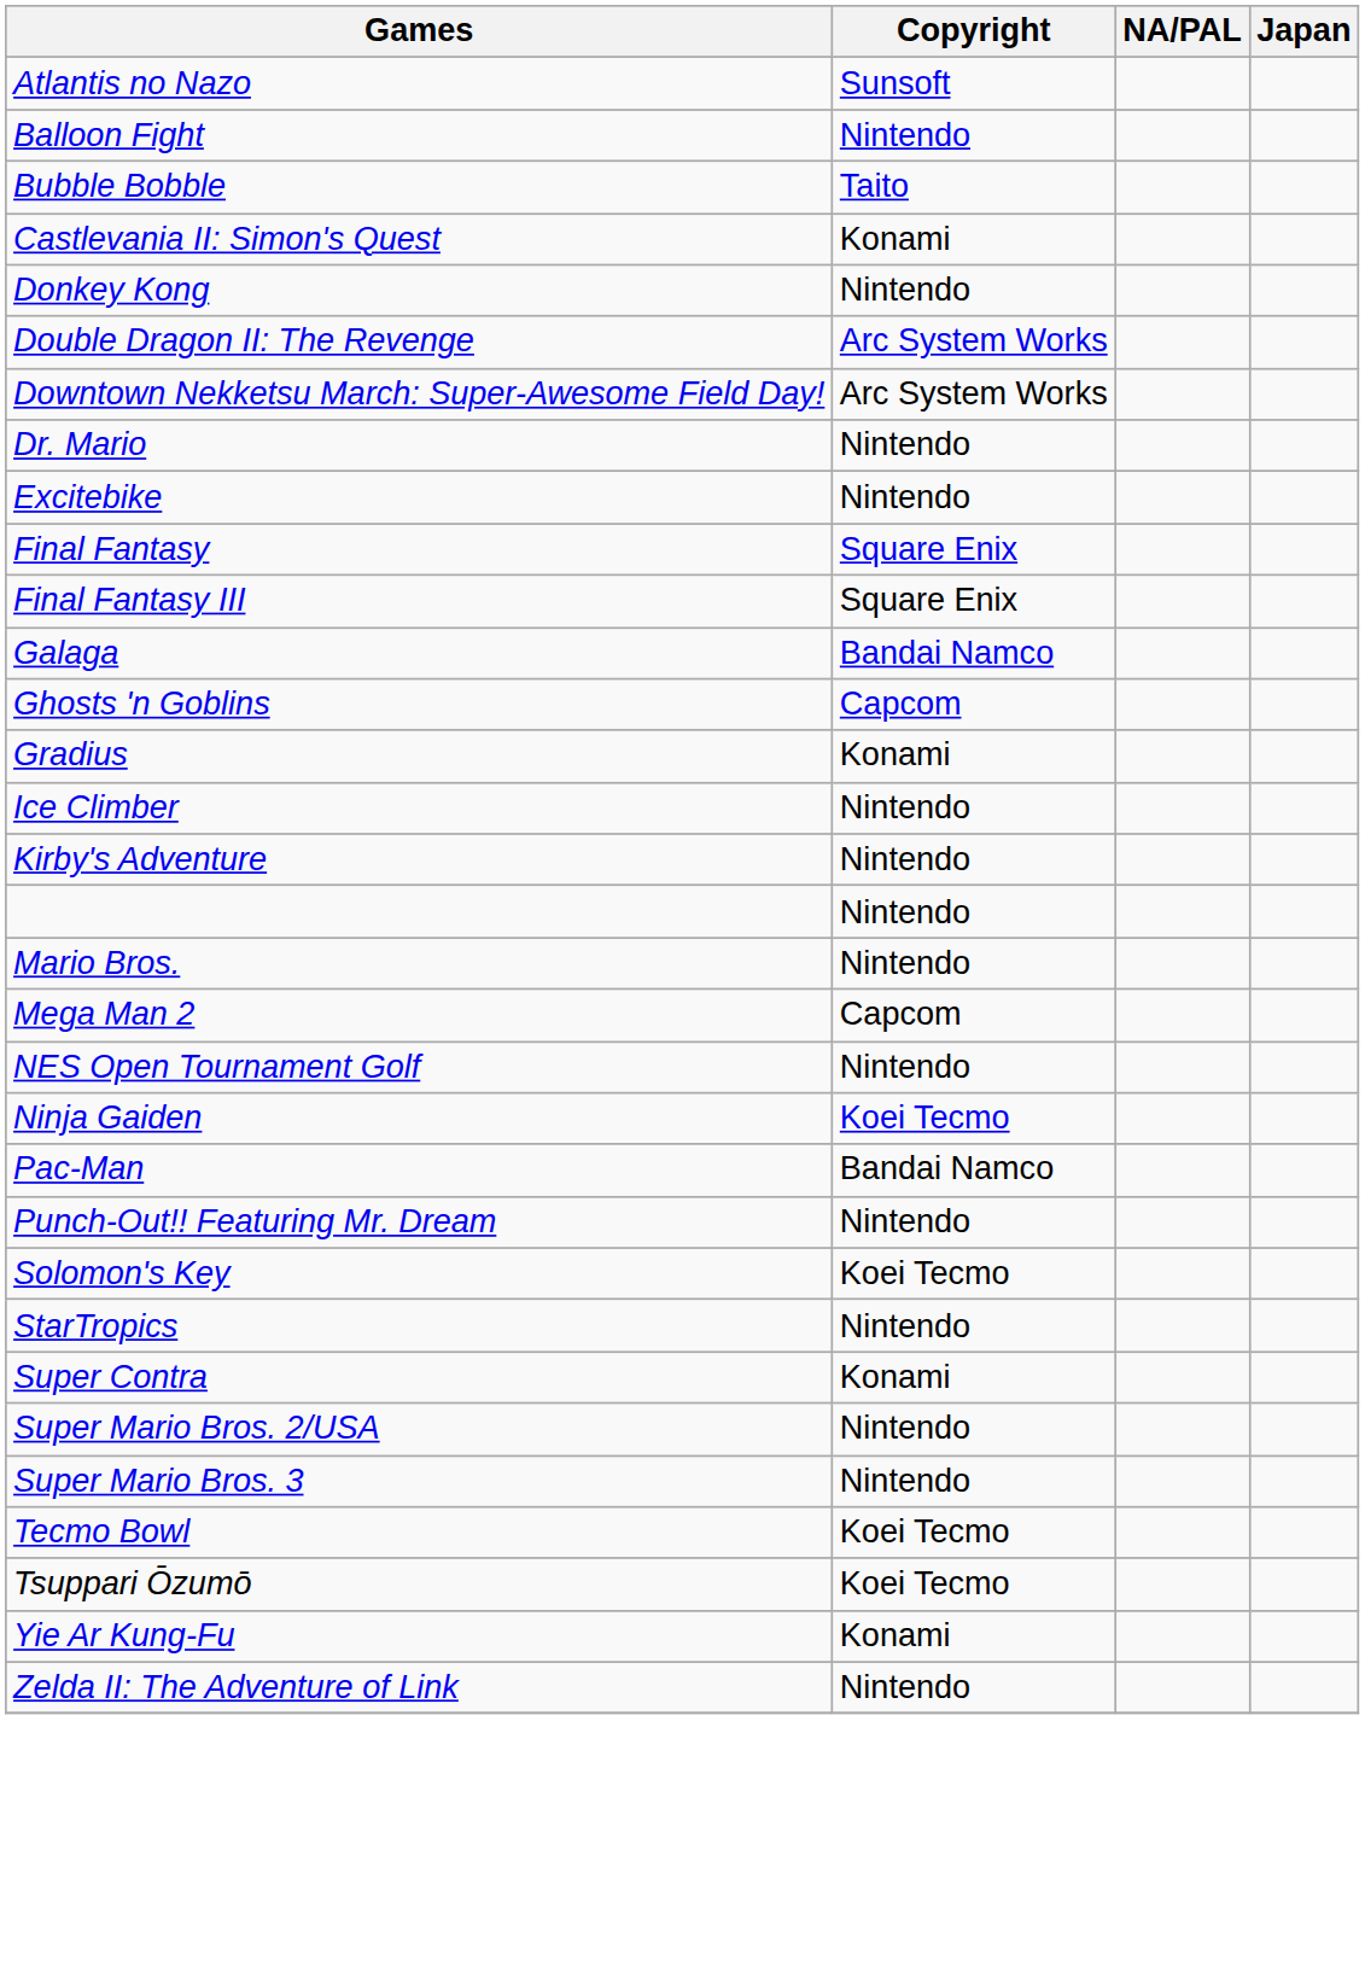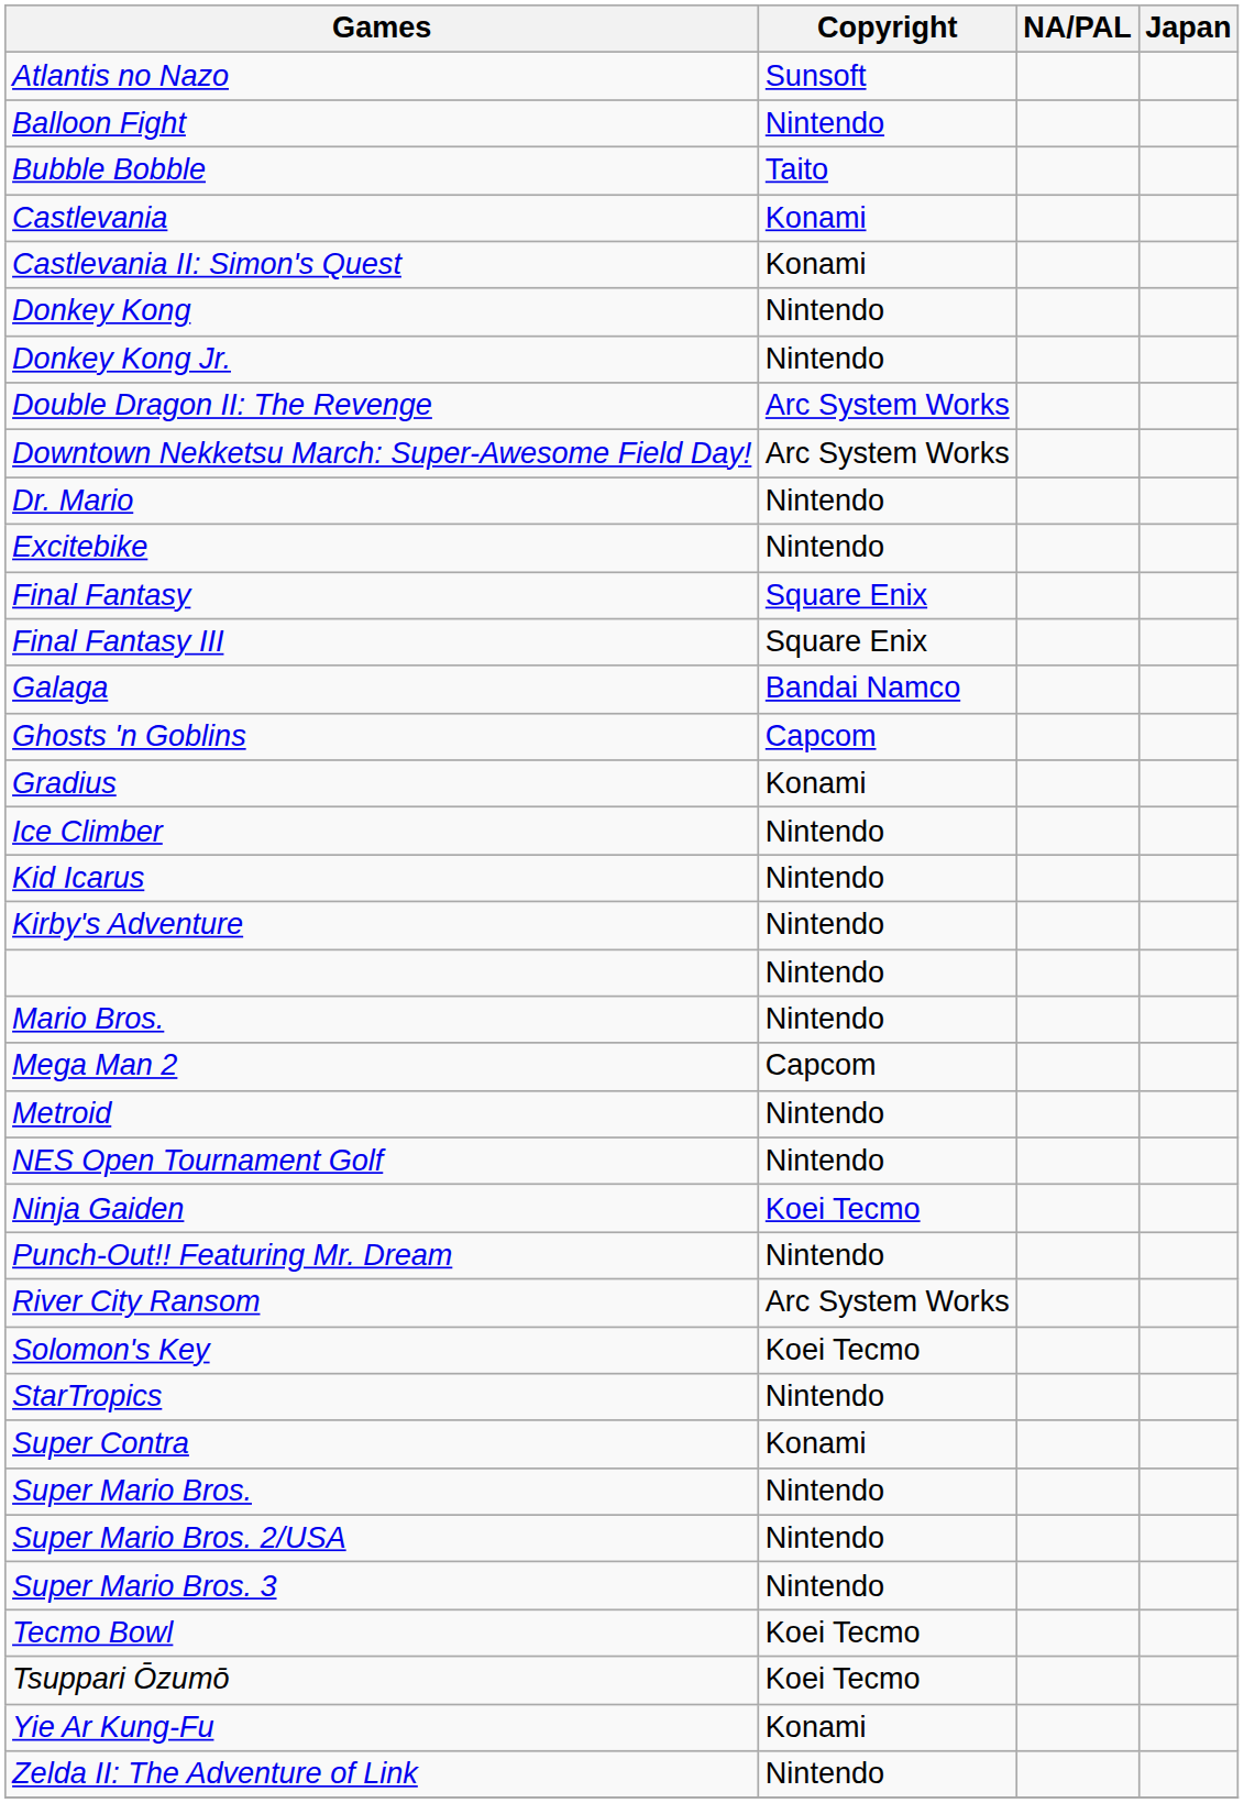 <table class="wikitable sortable">
 <tr>
 <th>Games</th>
 <th>Copyright</th>
 <th>NA/PAL</th>
 <th>Japan</th>
 </tr>
 <tr>
 <td><em><a href='#'>Atlantis no Nazo</a></em></td>
 <td><a href='#'>Sunsoft</a></td>
 <td></td>
 <td></td>
 </tr>
 <tr>
 <td><em><a href='#'>Balloon Fight</a></em></td>
 <td><a href='#'>Nintendo</a></td>
 <td></td>
 <td></td>
 </tr>
 <tr>
 <td><em><a href='#'>Bubble Bobble</a></em></td>
 <td><a href='#'>Taito</a></td>
 <td></td>
 <td></td>
 </tr>
 <tr>
+<td><em><a href='#'>Castlevania</a></em></td>
+<td><a href='#'>Konami</a></td>
+<td></td>
+<td></td>
+</tr>
+<tr>
 <td><em><a href='#'>Castlevania II: Simon's Quest</a></em></td>
 <td>Konami</td>
 <td></td>
 <td></td>
 </tr>
 <tr>
 <td><em><a href='#'>Donkey Kong</a></em></td>
+<td>Nintendo</td>
+<td></td>
+<td></td>
+</tr>
+<tr>
+<td><em><a href='#'>Donkey Kong Jr.</a></em></td>
 <td>Nintendo</td>
 <td></td>
 <td></td>
 </tr>
 <tr>
 <td><em><a href='#'>Double Dragon II: The Revenge</a></em></td>
 <td><a href='#'>Arc System Works</a></td>
 <td></td>
 <td></td>
 </tr>
 <tr>
 <td><em><a href='#'>Downtown Nekketsu March: Super-Awesome Field Day!</a></em></td>
 <td>Arc System Works</td>
 <td></td>
 <td></td>
 </tr>
 <tr>
 <td><em><a href='#'>Dr. Mario</a></em></td>
 <td>Nintendo</td>
 <td></td>
 <td></td>
 </tr>
 <tr>
 <td><em><a href='#'>Excitebike</a></em></td>
 <td>Nintendo</td>
 <td></td>
 <td></td>
 </tr>
 <tr>
 <td><em><a href='#'>Final Fantasy</a></em></td>
 <td><a href='#'>Square Enix</a></td>
 <td></td>
 <td></td>
 </tr>
 <tr>
 <td><em><a href='#'>Final Fantasy III</a></em></td>
 <td>Square Enix</td>
 <td></td>
 <td></td>
 </tr>
 <tr>
 <td><em><a href='#'>Galaga</a></em></td>
 <td><a href='#'>Bandai Namco</a></td>
 <td></td>
 <td></td>
 </tr>
 <tr>
 <td><em><a href='#'>Ghosts 'n Goblins</a></em></td>
 <td><a href='#'>Capcom</a></td>
 <td></td>
 <td></td>
 </tr>
 <tr>
 <td><em><a href='#'>Gradius</a></em></td>
 <td>Konami</td>
 <td></td>
 <td></td>
 </tr>
 <tr>
 <td><em><a href='#'>Ice Climber</a></em></td>
 <td>Nintendo</td>
 <td></td>
 <td></td>
 </tr>
 <tr>
+<td><em><a href='#'>Kid Icarus</a></em></td>
+<td>Nintendo</td>
+<td></td>
+<td></td>
+</tr>
+<tr>
 <td><em><a href='#'>Kirby's Adventure</a></em></td>
 <td>Nintendo</td>
 <td></td>
 <td></td>
 </tr>
 <tr>
 <td></td>
 <td>Nintendo</td>
 <td></td>
 <td></td>
 </tr>
 <tr>
 <td><em><a href='#'>Mario Bros.</a></em></td>
 <td>Nintendo</td>
 <td></td>
 <td></td>
 </tr>
 <tr>
 <td><em><a href='#'>Mega Man 2</a></em></td>
 <td>Capcom</td>
 <td></td>
 <td></td>
 </tr>
 <tr>
+<td><em><a href='#'>Metroid</a></em></td>
+<td>Nintendo</td>
+<td></td>
+<td></td>
+</tr>
+<tr>
 <td><em><a href='#'>NES Open Tournament Golf</a></em></td>
 <td>Nintendo</td>
 <td></td>
 <td></td>
 </tr>
 <tr>
 <td><em><a href='#'>Ninja Gaiden</a></em></td>
 <td><a href='#'>Koei Tecmo</a></td>
 <td></td>
 <td></td>
 </tr>
 <tr>
-<td><em><a href='#'>Pac-Man</a></em></td>
-<td>Bandai Namco</td>
+<td><em><a href='#'>Punch-Out!! Featuring Mr. Dream</a></em></td>
+<td>Nintendo</td>
 <td></td>
 <td></td>
 </tr>
 <tr>
-<td><em><a href='#'>Punch-Out!! Featuring Mr. Dream</a></em></td>
-<td>Nintendo</td>
+<td><em><a href='#'>River City Ransom</a></em></td>
+<td>Arc System Works</td>
 <td></td>
 <td></td>
 </tr>
 <tr>
 <td><em><a href='#'>Solomon's Key</a></em></td>
 <td>Koei Tecmo</td>
 <td></td>
 <td></td>
 </tr>
 <tr>
 <td><em><a href='#'>StarTropics</a></em></td>
 <td>Nintendo</td>
 <td></td>
 <td></td>
 </tr>
 <tr>
 <td><em><a href='#'>Super Contra</a></em></td>
 <td>Konami</td>
+<td></td>
+<td></td>
+</tr>
+<tr>
+<td><em><a href='#'>Super Mario Bros.</a></em></td>
+<td>Nintendo</td>
 <td></td>
 <td></td>
 </tr>
 <tr>
 <td><em><a href='#'>Super Mario Bros. 2/USA</a></em></td>
 <td>Nintendo</td>
 <td></td>
 <td></td>
 </tr>
 <tr>
 <td><em><a href='#'>Super Mario Bros. 3</a></em></td>
 <td>Nintendo</td>
 <td></td>
 <td></td>
 </tr>
 <tr>
 <td><em><a href='#'>Tecmo Bowl</a></em></td>
 <td>Koei Tecmo</td>
 <td></td>
 <td></td>
 </tr>
 <tr>
 <td><em>Tsuppari Ōzumō</em></td>
 <td>Koei Tecmo</td>
 <td></td>
 <td></td>
 </tr>
 <tr>
 <td><em><a href='#'>Yie Ar Kung-Fu</a></em></td>
 <td>Konami</td>
 <td></td>
 <td></td>
 </tr>
 <tr>
 <td><em><a href='#'>Zelda II: The Adventure of Link</a></em></td>
 <td>Nintendo</td>
 <td></td>
 <td></td>
 </tr>
 <tr>
 </tr>
 </table>
